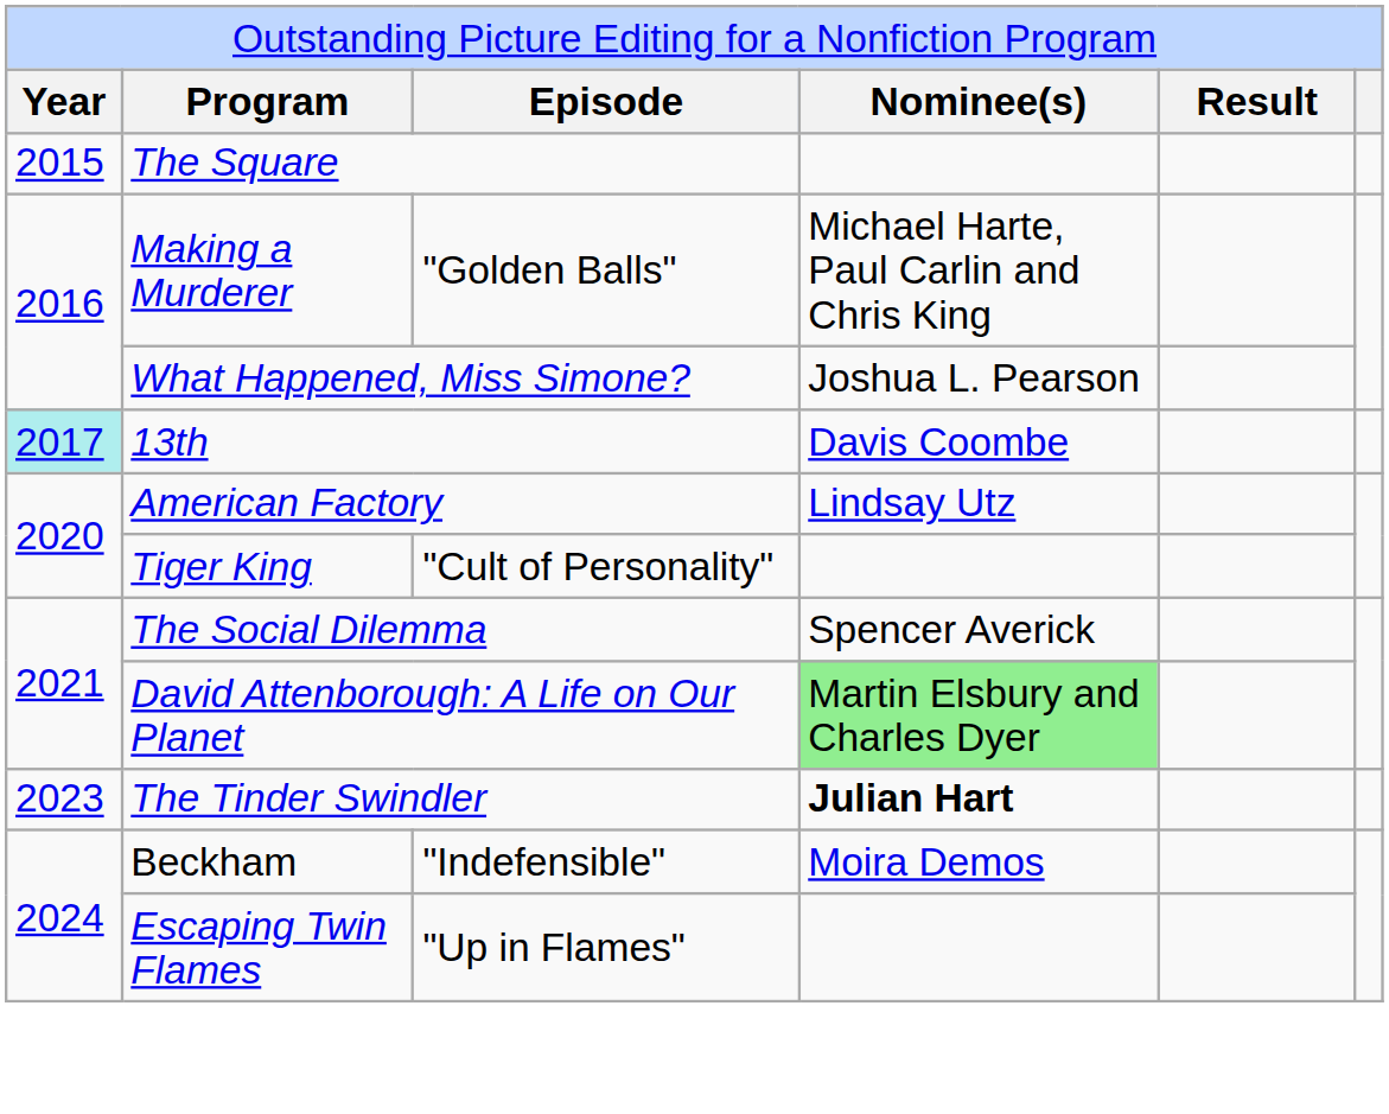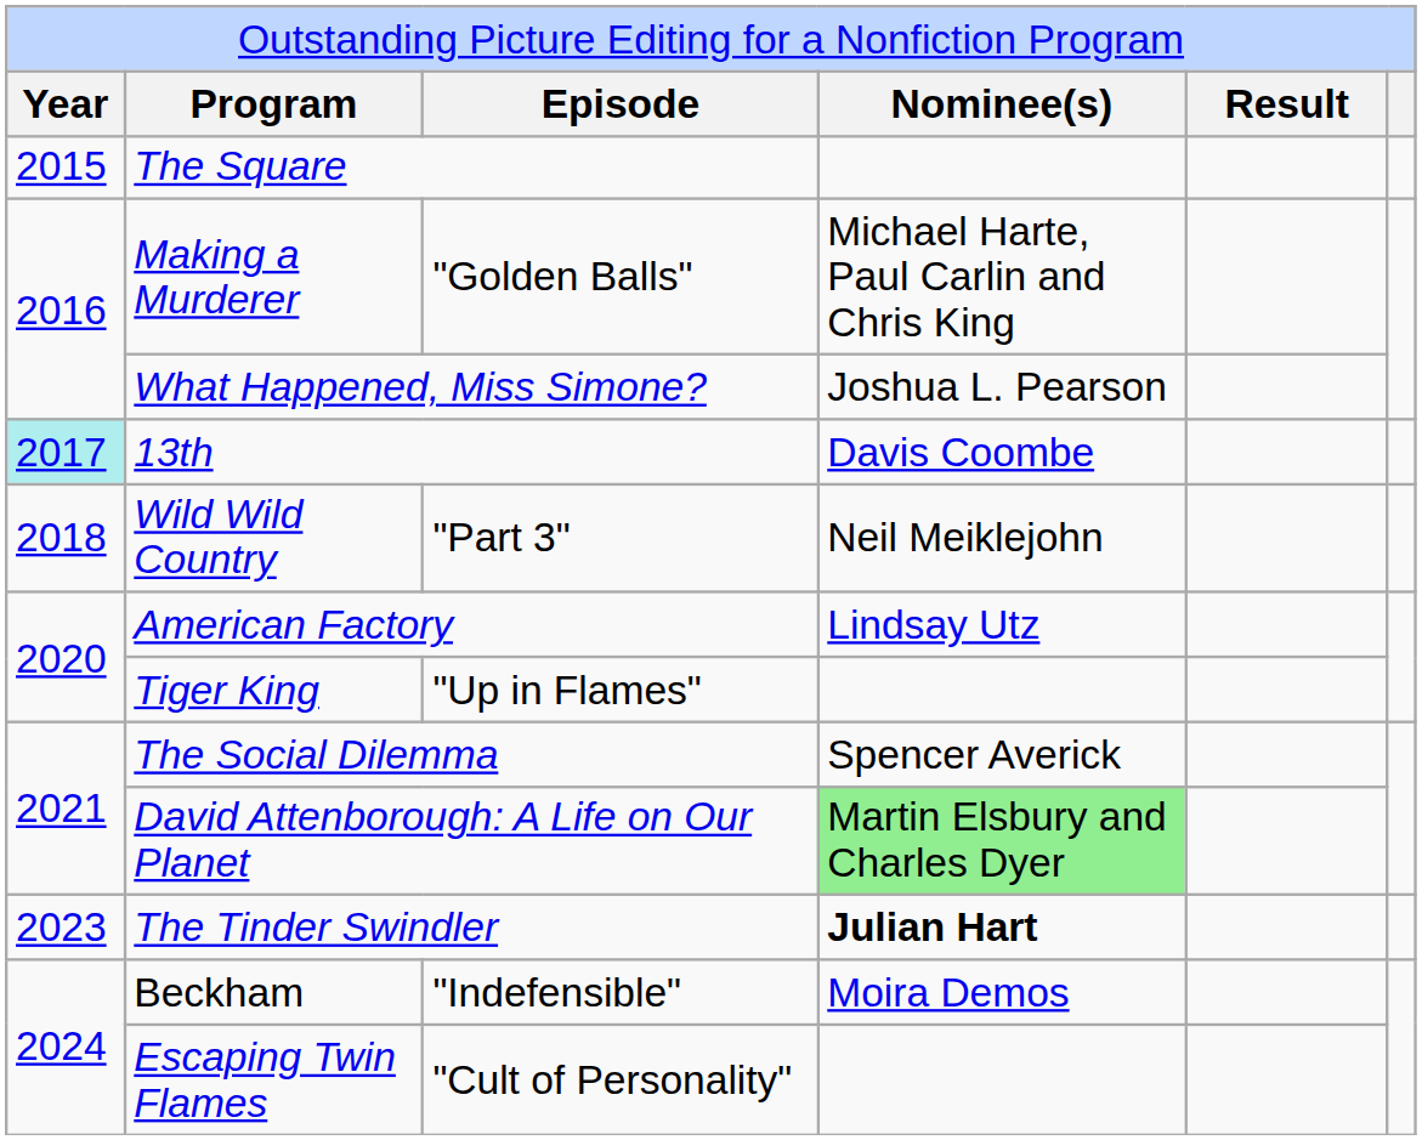 <table class="wikitable plainrowheaders" style="font-size: 90%" width=80%>
 <tr --- bgcolor="#bfd7ff">
 <td colspan=6 align=center><a href='#'>Outstanding Picture Editing for a Nonfiction Program</a></td>
 </tr>
 <tr --- bgcolor="#bfd7ff">
 <th scope="col" style="width:1%;">Year</th>
 <th scope="col" style="width:13%;">Program</th>
 <th scope="col" style="width:15%;">Episode</th>
 <th scope="col" style="width:15%;">Nominee(s)</th>
 <th scope="col" style="width:7%;">Result</th>
 <th scope="col" style="width:1%;"></th>
 </tr>
 <tr>
 <td><a href='#'>2015</a></td>
 <td colspan="2"><em><a href='#'>The Square</a></em></td>
 <td></td>
 <td></td>
 <td></td>
 </tr>
 <tr>
 <td rowspan="2"><a href='#'>2016</a></td>
 <td><em><a href='#'>Making a Murderer</a></em></td>
 <td>"Golden Balls"</td>
 <td>Michael Harte, Paul Carlin and Chris King</td>
 <td></td>
 <td rowspan="2"></td>
 </tr>
 <tr>
 <td colspan="2"><em><a href='#'>What Happened, Miss Simone?</a></em></td>
 <td>Joshua L. Pearson</td>
 <td></td>
 </tr>
 <tr>
 <td style="background: paleturquoise;"><a href='#'>2017</a></td>
 <td colspan="2"><em><a href='#'>13th</a></em></td>
 <td><a href='#'>Davis Coombe</a></td>
 <td></td>
 <td></td>
 </tr>
 <tr>
+<td><a href='#'>2018</a></td>
+<td><em><a href='#'>Wild Wild Country</a></em></td>
+<td>"Part 3"</td>
+<td>Neil Meiklejohn</td>
+<td></td>
+<td></td>
+</tr>
+<tr>
 <td rowspan="2"><a href='#'>2020</a></td>
 <td colspan="2"><em><a href='#'>American Factory</a></em></td>
 <td><a href='#'>Lindsay Utz</a></td>
 <td></td>
 <td rowspan="2"></td>
 </tr>
 <tr>
 <td><em><a href='#'>Tiger King</a></em></td>
-<td>"Cult of Personality"</td>
+<td>"Up in Flames"</td>
 <td></td>
 <td></td>
 </tr>
 <tr>
 <td rowspan="2"><a href='#'>2021</a></td>
 <td colspan="2"><em><a href='#'>The Social Dilemma</a></em></td>
 <td>Spencer Averick</td>
 <td></td>
 <td rowspan="2"></td>
 </tr>
 <tr>
 <td colspan="2"><em><a href='#'>David Attenborough: A Life on Our Planet</a></em></td>
 <td style="background: lightgreen;">Martin Elsbury and Charles Dyer</td>
 <td></td>
 </tr>
 <tr>
 <td><a href='#'>2023</a></td>
 <td colspan="2"><em><a href='#'>The Tinder Swindler</a></em></td>
 <td><strong>Julian Hart</strong></td>
 <td></td>
 <td></td>
 </tr>
 <tr>
 <td rowspan="2"><a href='#'>2024</a></td>
 <td>Beckham</td>
 <td>"Indefensible"</td>
 <td><a href='#'>Moira Demos</a></td>
 <td></td>
 <td rowspan="2"></td>
 </tr>
 <tr>
 <td><em><a href='#'>Escaping Twin Flames</a></em></td>
-<td>"Up in Flames"</td>
+<td>"Cult of Personality"</td>
 <td></td>
 <td></td>
 </tr>
 </table>
